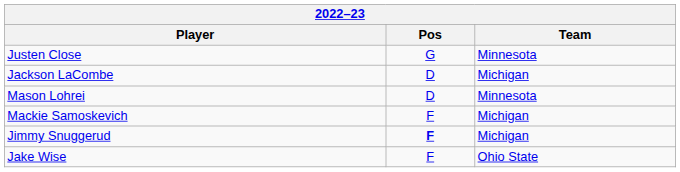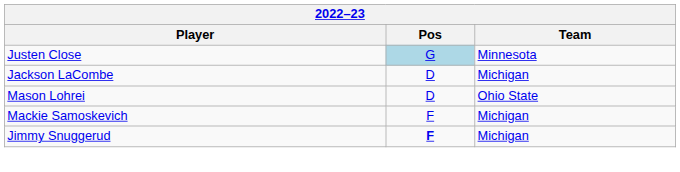 <table class="wikitable" width=95%>
 <tr>
 <th colspan=3><a href='#'>2022–23</a></th>
 </tr>
 <tr>
 <th>Player</th>
 <th>Pos</th>
 <th>Team</th>
 </tr>
 <tr>
 <td><a href='#'>Justen Close</a></td>
-<td style="text-align:center;"><a href='#'>G</a></td>
+<td style="background: lightblue; text-align:center;"><a href='#'>G</a></td>
 <td><a href='#'>Minnesota</a></td>
 </tr>
 <tr>
 <td><a href='#'>Jackson LaCombe</a></td>
 <td style="text-align:center;"><a href='#'>D</a></td>
 <td><a href='#'>Michigan</a></td>
 </tr>
 <tr>
 <td><a href='#'>Mason Lohrei</a></td>
 <td style="text-align:center;"><a href='#'>D</a></td>
-<td><a href='#'>Minnesota</a></td>
+<td><a href='#'>Ohio State</a></td>
 </tr>
 <tr>
 <td><a href='#'>Mackie Samoskevich</a></td>
 <td style="text-align:center;"><a href='#'>F</a></td>
 <td><a href='#'>Michigan</a></td>
 </tr>
 <tr>
 <td><a href='#'>Jimmy Snuggerud</a></td>
 <td style="text-align:center;"><strong><a href='#'>F</a></strong></td>
 <td><a href='#'>Michigan</a></td>
 </tr>
-<tr>
-<td><a href='#'>Jake Wise</a></td>
-<td style="text-align:center;"><a href='#'>F</a></td>
-<td><a href='#'>Ohio State</a></td>
-</tr>
 </table>
